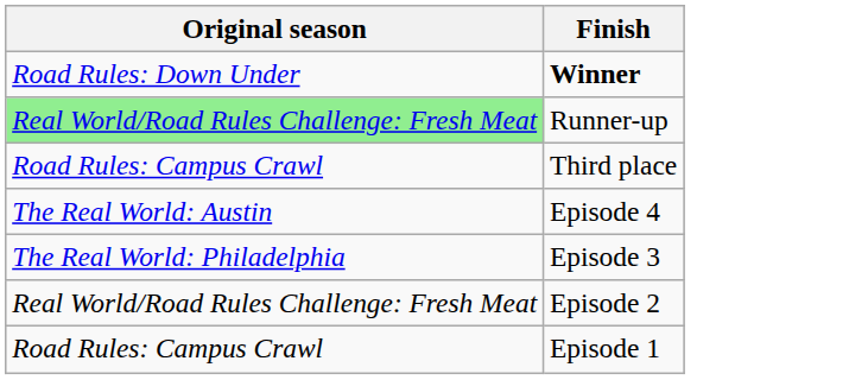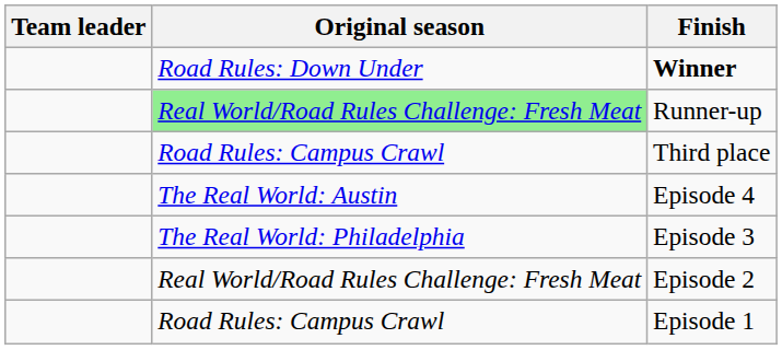 <table class="wikitable sortable" style="font-size:95%">
 <tr>
+<th>Team leader</th>
 <th>Original season</th>
 <th>Finish</th>
 </tr>
 <tr>
+<td> </td>
 <td><em><a href='#'>Road Rules: Down Under</a></em></td>
 <td><strong>Winner</strong></td>
 </tr>
 <tr>
+<td> </td>
 <td style="background: lightgreen;"><em><a href='#'>Real World/Road Rules Challenge: Fresh Meat</a></em></td>
 <td>Runner-up</td>
 </tr>
 <tr>
+<td> </td>
 <td><em><a href='#'>Road Rules: Campus Crawl</a></em></td>
 <td>Third place</td>
 </tr>
 <tr>
+<td> </td>
 <td><em><a href='#'>The Real World: Austin</a></em></td>
 <td>Episode 4</td>
 </tr>
 <tr>
+<td> </td>
 <td><em><a href='#'>The Real World: Philadelphia</a></em></td>
 <td>Episode 3</td>
 </tr>
 <tr>
+<td> </td>
 <td><em>Real World/Road Rules Challenge: Fresh Meat</em></td>
 <td>Episode 2</td>
 </tr>
 <tr>
+<td> </td>
 <td><em>Road Rules: Campus Crawl</em></td>
 <td>Episode 1</td>
 </tr>
 </table>
